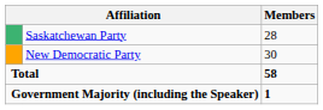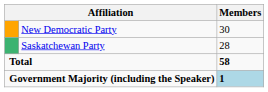 <table class="wikitable">
 <tr>
 <th colspan="2">Affiliation</th>
 <th>Members</th>
+</tr>
+<tr>
+<td bgcolor="#FFA500"> </td>
+<td><a href='#'>New Democratic Party</a></td>
+<td>30</td>
 </tr>
 <tr>
 <td bgcolor="mediumseagreen"> </td>
 <td><a href='#'>Saskatchewan Party</a></td>
 <td>28<br></td>
 </tr>
 <tr>
-<td bgcolor="#FFA500"> </td>
-<td><a href='#'>New Democratic Party</a></td>
-<td>30</td>
-</tr>
-<tr>
 <td colspan="2" rowspan="1"> <strong>Total</strong></td>
 <td><strong>58</strong></td>
 </tr>
 <tr>
 <td colspan="2" rowspan="1"> <strong>Government Majority (including the Speaker)</strong></td>
-<td><strong>1</strong></td>
+<td style="background: lightblue;"><strong>1</strong></td>
 </tr>
 </table>
